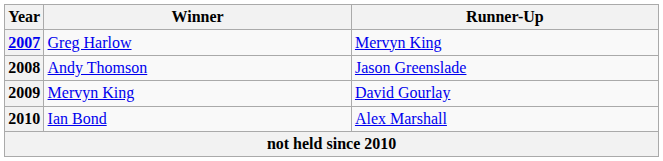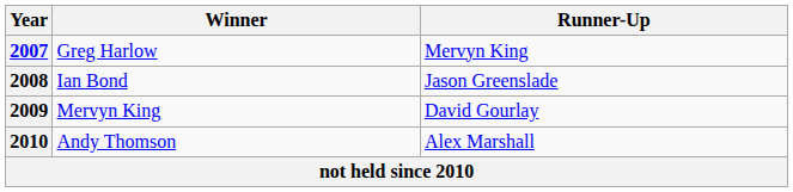 <table class="wikitable">
 <tr>
 <th>Year</th>
 <th width=300>Winner</th>
 <th width=300>Runner-Up</th>
 </tr>
 <tr>
 <th><a href='#'>2007</a></th>
 <td> <a href='#'>Greg Harlow</a></td>
 <td> <a href='#'>Mervyn King</a></td>
 </tr>
 <tr>
 <th>2008</th>
-<td> <a href='#'>Andy Thomson</a></td>
+<td> <a href='#'>Ian Bond</a></td>
 <td> <a href='#'>Jason Greenslade</a></td>
 </tr>
 <tr>
 <th>2009</th>
 <td> <a href='#'>Mervyn King</a></td>
 <td> <a href='#'>David Gourlay</a></td>
 </tr>
 <tr>
 <th>2010</th>
-<td> <a href='#'>Ian Bond</a></td>
+<td> <a href='#'>Andy Thomson</a></td>
 <td> <a href='#'>Alex Marshall</a></td>
 </tr>
 <tr>
 <th colspan=4>not held since 2010</th>
 </tr>
 </table>
